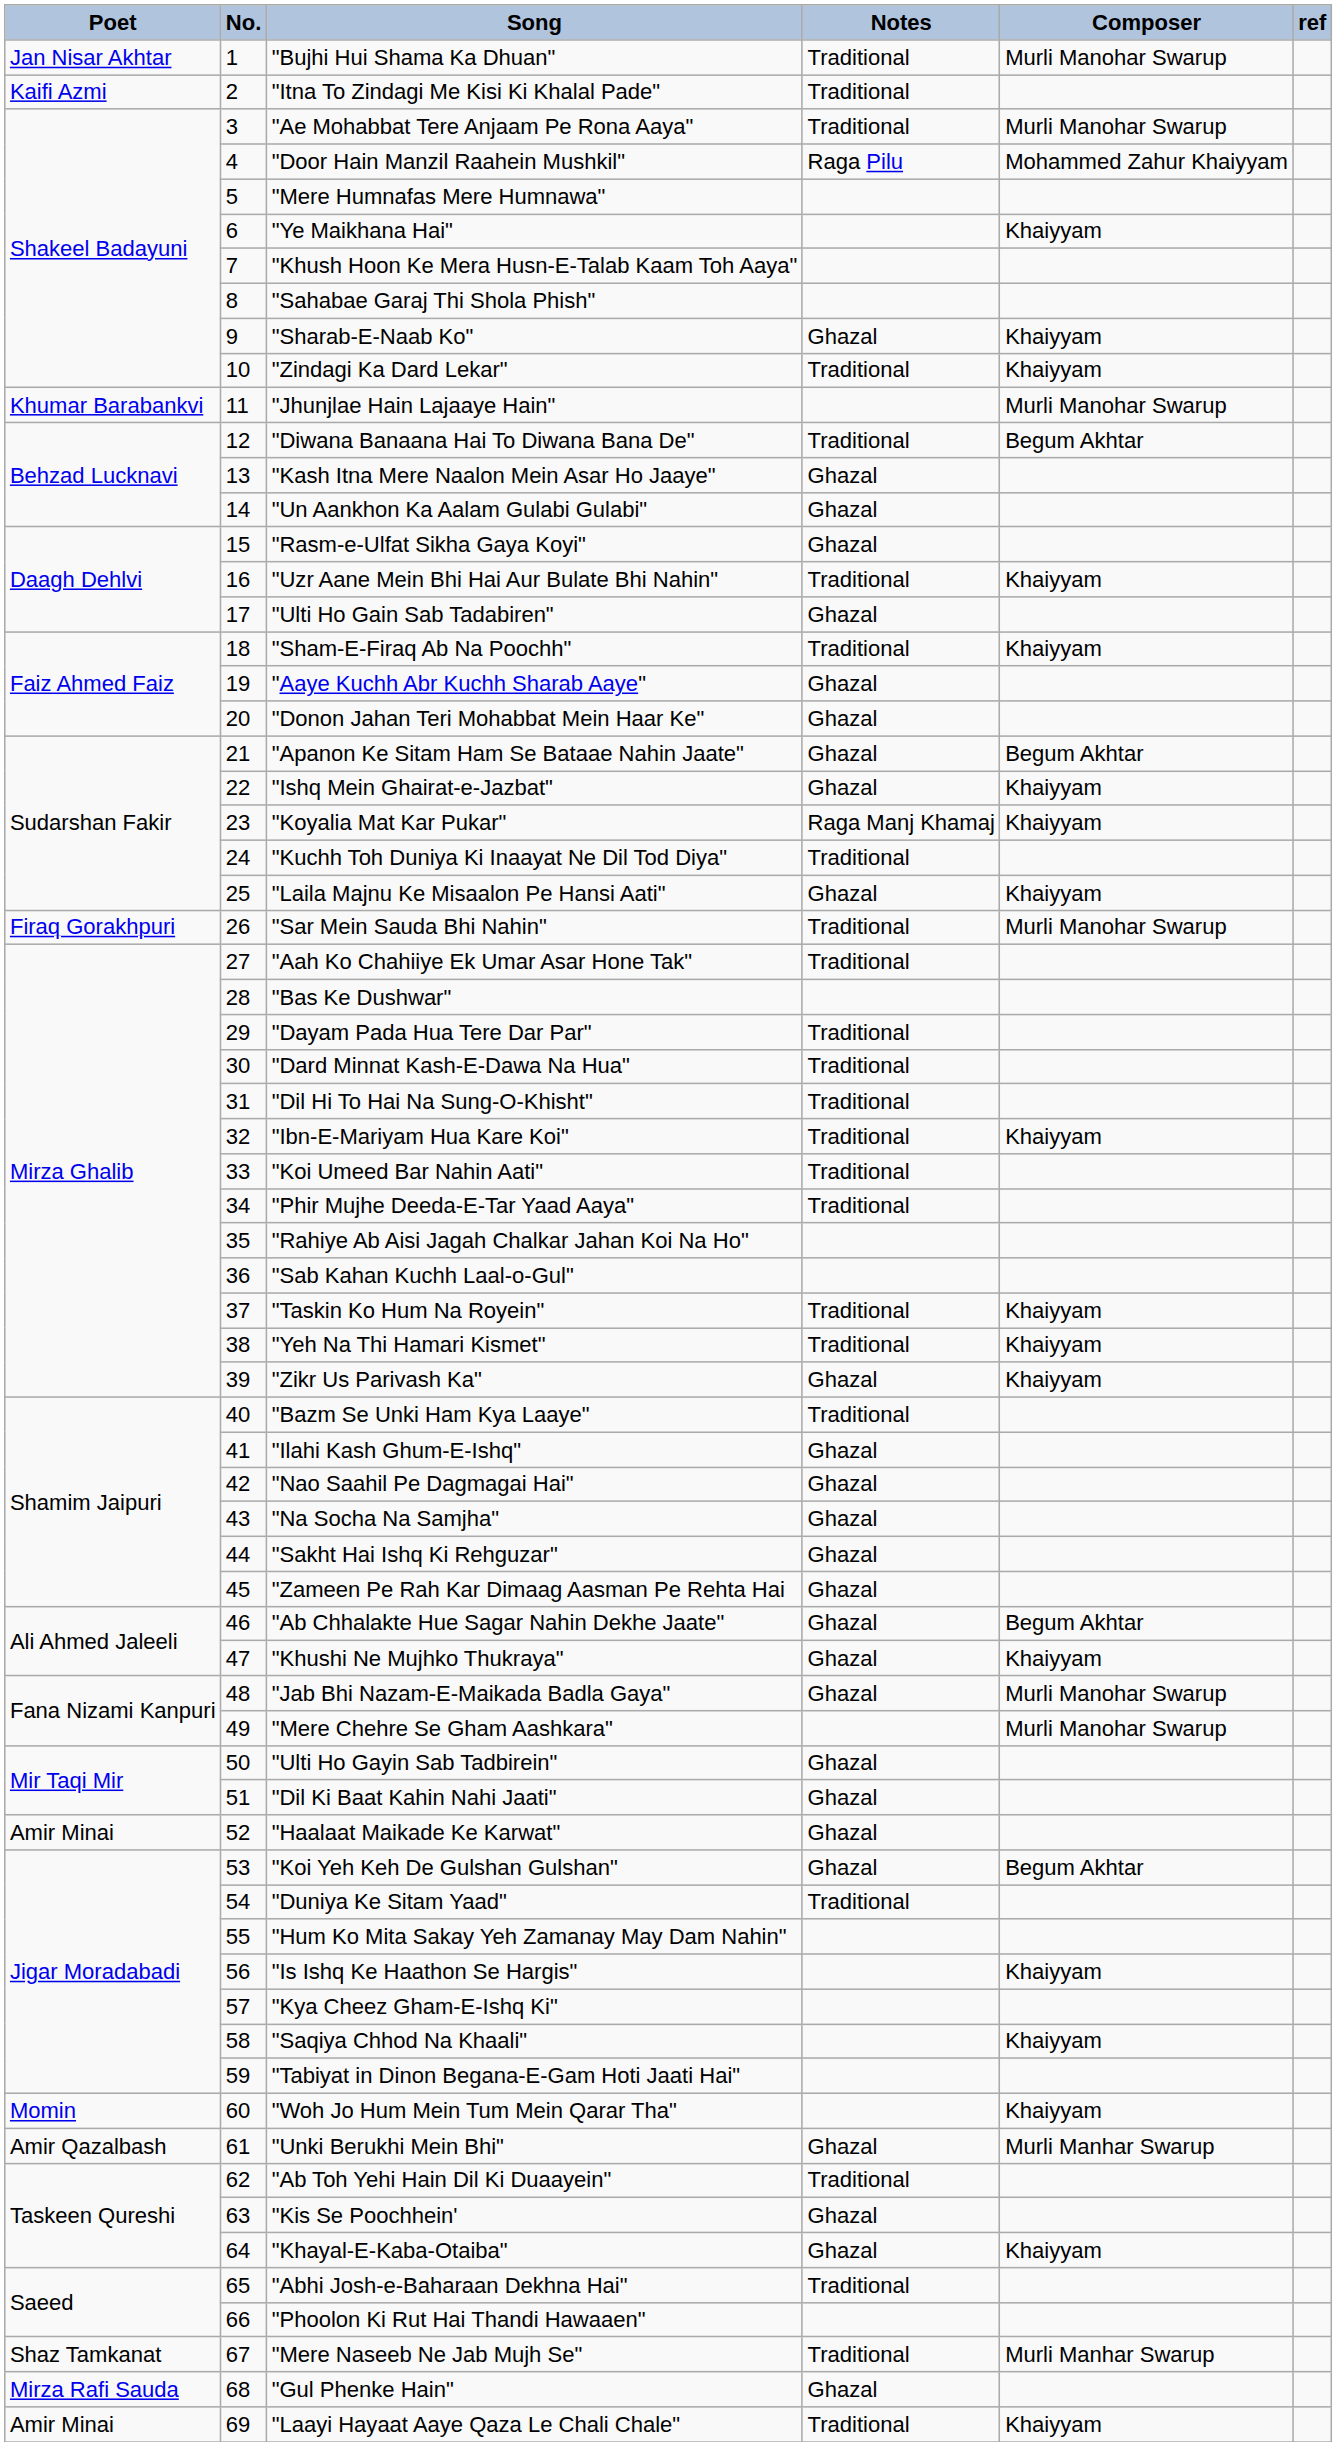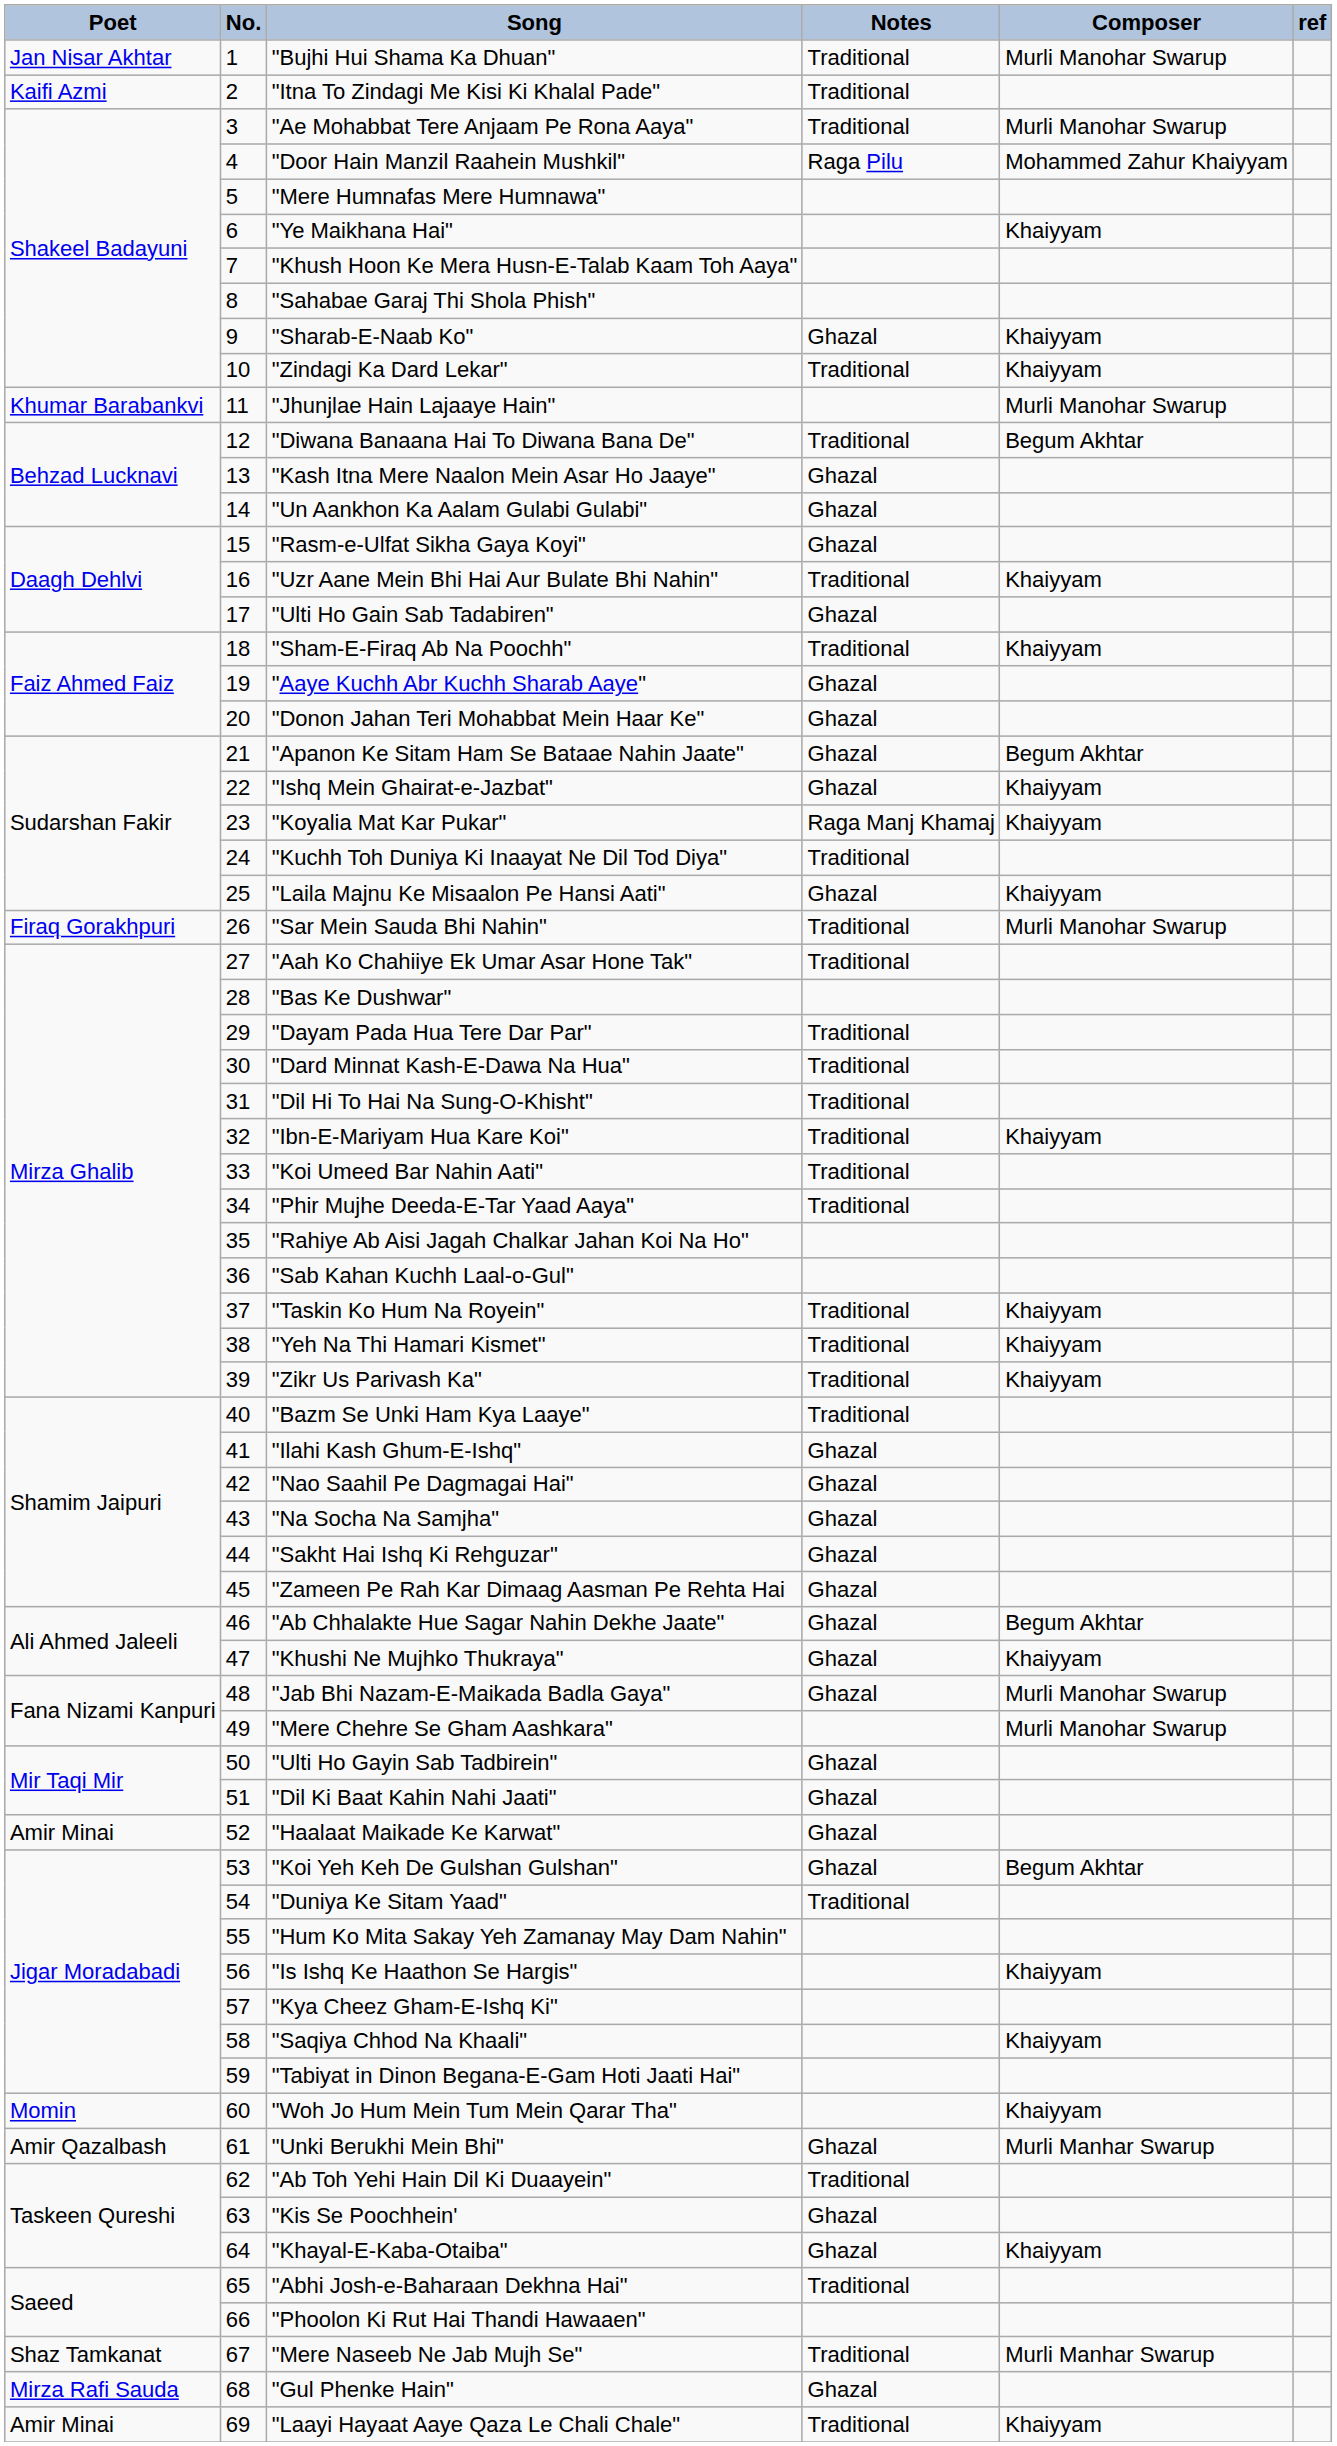 <table class="wikitable" style="font-size:90%">
 <tr>
 <th style="background:#B0C4DE;">Poet</th>
 <th style="background:#B0C4DE;">No.</th>
 <th style="background:#B0C4DE;">Song</th>
 <th style="background:#B0C4DE;">Notes</th>
 <th style="background:#B0C4DE;">Composer</th>
 <th style="background:#B0C4DE;">ref</th>
 </tr>
 <tr>
 <td rowspan="1"> <a href='#'>Jan Nisar Akhtar</a></td>
 <td>1</td>
 <td>"Bujhi Hui Shama Ka Dhuan"</td>
 <td>Traditional</td>
 <td>Murli Manohar Swarup</td>
 <td></td>
 </tr>
 <tr>
 <td rowspan="1"> <a href='#'>Kaifi Azmi</a></td>
 <td>2</td>
 <td>"Itna To Zindagi Me Kisi Ki Khalal Pade"</td>
 <td>Traditional</td>
 <td></td>
 <td></td>
 </tr>
 <tr>
 <td rowspan="8"> <a href='#'>Shakeel Badayuni</a></td>
 <td>3</td>
 <td>"Ae Mohabbat Tere Anjaam Pe Rona Aaya"</td>
 <td>Traditional</td>
 <td>Murli Manohar Swarup</td>
 <td></td>
 </tr>
 <tr>
 <td>4</td>
 <td>"Door Hain Manzil Raahein Mushkil"</td>
 <td>Raga <a href='#'>Pilu</a></td>
 <td>Mohammed Zahur Khaiyyam</td>
 <td></td>
 </tr>
 <tr>
 <td>5</td>
 <td>"Mere Humnafas Mere Humnawa"</td>
 <td></td>
 <td></td>
 <td></td>
 </tr>
 <tr>
 <td>6</td>
 <td>"Ye Maikhana Hai"</td>
 <td></td>
 <td>Khaiyyam</td>
 <td></td>
 </tr>
 <tr>
 <td>7</td>
 <td>"Khush Hoon Ke Mera Husn-E-Talab Kaam Toh Aaya"</td>
 <td></td>
 <td></td>
 <td></td>
 </tr>
 <tr>
 <td>8</td>
 <td>"Sahabae Garaj Thi Shola Phish"</td>
 <td></td>
 <td></td>
 <td></td>
 </tr>
 <tr>
 <td>9</td>
 <td>"Sharab-E-Naab Ko"</td>
 <td>Ghazal</td>
 <td>Khaiyyam</td>
 <td></td>
 </tr>
 <tr>
 <td>10</td>
 <td>"Zindagi Ka Dard Lekar"</td>
 <td>Traditional</td>
 <td>Khaiyyam</td>
 <td></td>
 </tr>
 <tr>
 <td rowspan="1"> <a href='#'>Khumar Barabankvi</a></td>
 <td>11</td>
 <td>"Jhunjlae Hain Lajaaye Hain"</td>
 <td></td>
 <td>Murli Manohar Swarup</td>
 <td></td>
 </tr>
 <tr>
 <td rowspan="3"> <a href='#'>Behzad Lucknavi</a></td>
 <td>12</td>
 <td>"Diwana Banaana Hai To Diwana Bana De"</td>
 <td>Traditional</td>
 <td>Begum Akhtar</td>
 <td></td>
 </tr>
 <tr>
 <td>13</td>
 <td>"Kash Itna Mere Naalon Mein Asar Ho Jaaye"</td>
 <td>Ghazal</td>
 <td></td>
 <td></td>
 </tr>
 <tr>
 <td>14</td>
 <td>"Un Aankhon Ka Aalam Gulabi Gulabi"</td>
 <td>Ghazal</td>
 <td></td>
 <td></td>
 </tr>
 <tr>
 <td rowspan="3"> <a href='#'>Daagh Dehlvi</a></td>
 <td>15</td>
 <td>"Rasm-e-Ulfat Sikha Gaya Koyi"</td>
 <td>Ghazal</td>
 <td></td>
 <td></td>
 </tr>
 <tr>
 <td>16</td>
 <td>"Uzr Aane Mein Bhi Hai Aur Bulate Bhi Nahin"</td>
 <td>Traditional</td>
 <td>Khaiyyam</td>
 <td></td>
 </tr>
 <tr>
 <td>17</td>
 <td>"Ulti Ho Gain Sab Tadabiren"</td>
 <td>Ghazal</td>
 <td></td>
 <td></td>
 </tr>
 <tr>
 <td rowspan="3"> <a href='#'>Faiz Ahmed Faiz</a></td>
 <td>18</td>
 <td>"Sham-E-Firaq Ab Na Poochh"</td>
 <td>Traditional</td>
 <td>Khaiyyam</td>
 <td></td>
 </tr>
 <tr>
 <td>19</td>
 <td>"<a href='#'>Aaye Kuchh Abr Kuchh Sharab Aaye</a>"</td>
 <td>Ghazal</td>
 <td></td>
 <td></td>
 </tr>
 <tr>
 <td>20</td>
 <td>"Donon Jahan Teri Mohabbat Mein Haar Ke"</td>
 <td>Ghazal</td>
 <td></td>
 <td></td>
 </tr>
 <tr>
 <td rowspan="5"> Sudarshan Fakir</td>
 <td>21</td>
 <td>"Apanon Ke Sitam Ham Se Bataae Nahin Jaate"</td>
 <td>Ghazal</td>
 <td>Begum Akhtar</td>
 <td></td>
 </tr>
 <tr>
 <td>22</td>
 <td>"Ishq Mein Ghairat-e-Jazbat"</td>
 <td>Ghazal</td>
 <td>Khaiyyam</td>
 <td></td>
 </tr>
 <tr>
 <td>23</td>
 <td>"Koyalia Mat Kar Pukar"</td>
 <td>Raga Manj Khamaj</td>
 <td>Khaiyyam</td>
 <td></td>
 </tr>
 <tr>
 <td>24</td>
 <td>"Kuchh Toh Duniya Ki Inaayat Ne Dil Tod Diya"</td>
 <td>Traditional</td>
 <td></td>
 <td></td>
 </tr>
 <tr>
 <td>25</td>
 <td>"Laila Majnu Ke Misaalon Pe Hansi Aati"</td>
 <td>Ghazal</td>
 <td>Khaiyyam</td>
 <td></td>
 </tr>
 <tr>
 <td rowspan="1"> <a href='#'>Firaq Gorakhpuri</a></td>
 <td>26</td>
 <td>"Sar Mein Sauda Bhi Nahin"</td>
 <td>Traditional</td>
 <td>Murli Manohar Swarup</td>
 <td></td>
 </tr>
 <tr>
 <td rowspan="13"> <a href='#'>Mirza Ghalib</a></td>
 <td>27</td>
 <td>"Aah Ko Chahiiye Ek Umar Asar Hone Tak"</td>
 <td>Traditional</td>
 <td></td>
 <td></td>
 </tr>
 <tr>
 <td>28</td>
 <td>"Bas Ke Dushwar"</td>
 <td></td>
 <td></td>
 <td></td>
 </tr>
 <tr>
 <td>29</td>
 <td>"Dayam Pada Hua Tere Dar Par"</td>
 <td>Traditional</td>
 <td></td>
 <td></td>
 </tr>
 <tr>
 <td>30</td>
 <td>"Dard Minnat Kash-E-Dawa Na Hua"</td>
 <td>Traditional</td>
 <td></td>
 <td></td>
 </tr>
 <tr>
 <td>31</td>
 <td>"Dil Hi To Hai Na Sung-O-Khisht"</td>
 <td>Traditional</td>
 <td></td>
 <td></td>
 </tr>
 <tr>
 <td>32</td>
 <td>"Ibn-E-Mariyam Hua Kare Koi"</td>
 <td>Traditional</td>
 <td>Khaiyyam</td>
 <td></td>
 </tr>
 <tr>
 <td>33</td>
 <td>"Koi Umeed Bar Nahin Aati"</td>
 <td>Traditional</td>
 <td></td>
 <td></td>
 </tr>
 <tr>
 <td>34</td>
 <td>"Phir Mujhe Deeda-E-Tar Yaad Aaya"</td>
 <td>Traditional</td>
 <td></td>
 <td></td>
 </tr>
 <tr>
 <td>35</td>
 <td>"Rahiye Ab Aisi Jagah Chalkar Jahan Koi Na Ho"</td>
 <td></td>
 <td></td>
 <td></td>
 </tr>
 <tr>
 <td>36</td>
 <td>"Sab Kahan Kuchh Laal-o-Gul"</td>
 <td></td>
 <td></td>
 <td></td>
 </tr>
 <tr>
 <td>37</td>
 <td>"Taskin Ko Hum Na Royein"</td>
 <td>Traditional</td>
 <td>Khaiyyam</td>
 <td></td>
 </tr>
 <tr>
 <td>38</td>
 <td>"Yeh Na Thi Hamari Kismet"</td>
 <td>Traditional</td>
 <td>Khaiyyam</td>
 <td></td>
 </tr>
 <tr>
 <td>39</td>
 <td>"Zikr Us Parivash Ka"</td>
-<td>Ghazal</td>
+<td>Traditional</td>
 <td>Khaiyyam</td>
 <td></td>
 </tr>
 <tr>
 <td rowspan="6"> Shamim Jaipuri</td>
 <td>40</td>
 <td>"Bazm Se Unki Ham Kya Laaye"</td>
 <td>Traditional</td>
 <td></td>
 <td></td>
 </tr>
 <tr>
 <td>41</td>
 <td>"Ilahi Kash Ghum-E-Ishq"</td>
 <td>Ghazal</td>
 <td></td>
 <td></td>
 </tr>
 <tr>
 <td>42</td>
 <td>"Nao Saahil Pe Dagmagai Hai"</td>
 <td>Ghazal</td>
 <td></td>
 <td></td>
 </tr>
 <tr>
 <td>43</td>
 <td>"Na Socha Na Samjha"</td>
 <td>Ghazal</td>
 <td></td>
 <td></td>
 </tr>
 <tr>
 <td>44</td>
 <td>"Sakht Hai Ishq Ki Rehguzar"</td>
 <td>Ghazal</td>
 <td></td>
 <td></td>
 </tr>
 <tr>
 <td>45</td>
 <td>"Zameen Pe Rah Kar Dimaag Aasman Pe Rehta Hai</td>
 <td>Ghazal</td>
 <td></td>
 <td></td>
 </tr>
 <tr>
 <td rowspan="2"> Ali Ahmed Jaleeli</td>
 <td>46</td>
 <td>"Ab Chhalakte Hue Sagar Nahin Dekhe Jaate"</td>
 <td>Ghazal</td>
 <td>Begum Akhtar</td>
 <td></td>
 </tr>
 <tr>
 <td>47</td>
 <td>"Khushi Ne Mujhko Thukraya"</td>
 <td>Ghazal</td>
 <td>Khaiyyam</td>
 <td></td>
 </tr>
 <tr>
 <td rowspan="2"> Fana Nizami Kanpuri</td>
 <td>48</td>
 <td>"Jab Bhi Nazam-E-Maikada Badla Gaya"</td>
 <td>Ghazal</td>
 <td>Murli Manohar Swarup</td>
 <td></td>
 </tr>
 <tr>
 <td>49</td>
 <td>"Mere Chehre Se Gham Aashkara"</td>
 <td></td>
 <td>Murli Manohar Swarup</td>
 <td></td>
 </tr>
 <tr>
 <td rowspan="2"> <a href='#'>Mir Taqi Mir</a></td>
 <td>50</td>
 <td>"Ulti Ho Gayin Sab Tadbirein"</td>
 <td>Ghazal</td>
 <td></td>
 <td></td>
 </tr>
 <tr>
 <td>51</td>
 <td>"Dil Ki Baat Kahin Nahi Jaati"</td>
 <td>Ghazal</td>
 <td></td>
 <td></td>
 </tr>
 <tr>
 <td rowspan="1"> Amir Minai</td>
 <td>52</td>
 <td>"Haalaat Maikade Ke Karwat"</td>
 <td>Ghazal</td>
 <td></td>
 <td></td>
 </tr>
 <tr>
 <td rowspan="7"> <a href='#'>Jigar Moradabadi</a></td>
 <td>53</td>
 <td>"Koi Yeh Keh De Gulshan Gulshan"</td>
 <td>Ghazal</td>
 <td>Begum Akhtar</td>
 <td></td>
 </tr>
 <tr>
 <td>54</td>
 <td>"Duniya Ke Sitam Yaad"</td>
 <td>Traditional</td>
 <td></td>
 <td></td>
 </tr>
 <tr>
 <td>55</td>
 <td>"Hum Ko Mita Sakay Yeh Zamanay May Dam Nahin"</td>
 <td></td>
 <td></td>
 <td></td>
 </tr>
 <tr>
 <td>56</td>
 <td>"Is Ishq Ke Haathon Se Hargis"</td>
 <td></td>
 <td>Khaiyyam</td>
 <td></td>
 </tr>
 <tr>
 <td>57</td>
 <td>"Kya Cheez Gham-E-Ishq Ki"</td>
 <td></td>
 <td></td>
 <td></td>
 </tr>
 <tr>
 <td>58</td>
 <td>"Saqiya Chhod Na Khaali"</td>
 <td></td>
 <td>Khaiyyam</td>
 <td></td>
 </tr>
 <tr>
 <td>59</td>
 <td>"Tabiyat in Dinon Begana-E-Gam Hoti Jaati Hai"</td>
 <td></td>
 <td></td>
 <td></td>
 </tr>
 <tr>
 <td rowspan="1"> <a href='#'>Momin</a></td>
 <td>60</td>
 <td>"Woh Jo Hum Mein Tum Mein Qarar Tha"</td>
 <td></td>
 <td>Khaiyyam</td>
 <td></td>
 </tr>
 <tr>
 <td rowspan="1"> Amir Qazalbash</td>
 <td>61</td>
 <td>"Unki Berukhi Mein Bhi"</td>
 <td>Ghazal</td>
 <td>Murli Manhar Swarup</td>
 <td></td>
 </tr>
 <tr>
 <td rowspan="3"> Taskeen Qureshi</td>
 <td>62</td>
 <td>"Ab Toh Yehi Hain Dil Ki Duaayein"</td>
 <td>Traditional</td>
 <td></td>
 <td></td>
 </tr>
 <tr>
 <td>63</td>
 <td>"Kis Se Poochhein'</td>
 <td>Ghazal</td>
 <td></td>
 <td></td>
 </tr>
 <tr>
 <td>64</td>
 <td>"Khayal-E-Kaba-Otaiba"</td>
 <td>Ghazal</td>
 <td>Khaiyyam</td>
 <td></td>
 </tr>
 <tr>
 <td rowspan="2"> Saeed</td>
 <td>65</td>
 <td>"Abhi Josh-e-Baharaan Dekhna Hai"</td>
 <td>Traditional</td>
 <td></td>
 <td></td>
 </tr>
 <tr>
 <td>66</td>
 <td>"Phoolon Ki Rut Hai Thandi Hawaaen"</td>
 <td></td>
 <td></td>
 <td></td>
 </tr>
 <tr>
 <td rowspan="1"> Shaz Tamkanat</td>
 <td>67</td>
 <td>"Mere Naseeb Ne Jab Mujh Se"</td>
 <td>Traditional</td>
 <td>Murli Manhar Swarup</td>
 <td></td>
 </tr>
 <tr>
 <td rowspan="1"> <a href='#'>Mirza Rafi Sauda</a></td>
 <td>68</td>
 <td>"Gul Phenke Hain"</td>
 <td>Ghazal</td>
 <td></td>
 <td></td>
 </tr>
 <tr>
 <td rowspan="1"> Amir Minai</td>
 <td>69</td>
 <td>"Laayi Hayaat Aaye Qaza Le Chali Chale"</td>
 <td>Traditional</td>
 <td>Khaiyyam</td>
 <td></td>
 </tr>
 </table>
